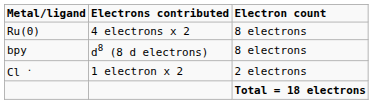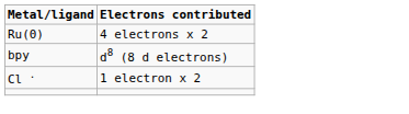 <table class="wikitable">
 <tr>
 <td><strong>Metal/ligand</strong></td>
 <td><strong>Electrons contributed</strong></td>
-<td><strong>Electron count</strong></td>
 </tr>
 <tr>
 <td>Ru(0)</td>
 <td>4 electrons x 2</td>
-<td>8 electrons</td>
 </tr>
 <tr>
 <td>bpy</td>
 <td>d<sup>8</sup> (8 d electrons)</td>
-<td>8 electrons</td>
 </tr>
 <tr>
 <td>Cl <sup>.</sup></td>
 <td>1 electron x 2</td>
-<td>2 electrons</td>
 </tr>
 <tr>
 <td></td>
 <td></td>
-<td><strong>Total = 18 electrons</strong></td>
 </tr>
 </table>
